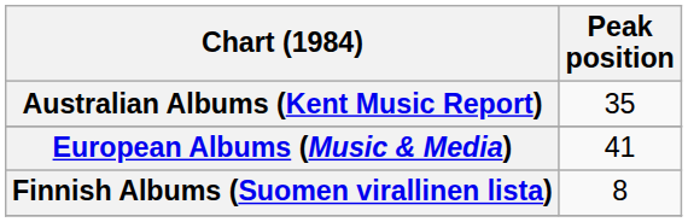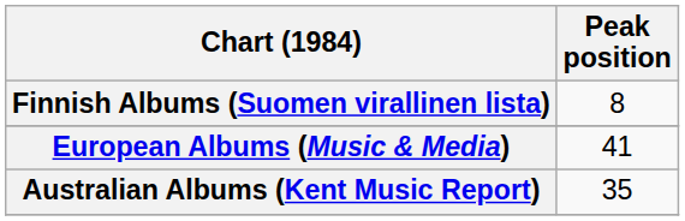 <table class="wikitable sortable plainrowheaders" style="text-align:center">
 <tr>
 <th scope="col">Chart (1984)</th>
 <th scope="col">Peak<br>position</th>
 </tr>
 <tr>
-<th scope="row">Australian Albums (<a href='#'>Kent Music Report</a>)</th>
-<td>35</td>
+<th scope="row">Finnish Albums (<a href='#'>Suomen virallinen lista</a>)</th>
+<td>8</td>
 </tr>
 <tr>
 </tr>
 <tr>
 </tr>
 <tr>
 <th scope="row"><a href='#'>European Albums</a> (<em><a href='#'>Music & Media</a></em>)</th>
 <td>41</td>
 </tr>
 <tr>
-<th scope="row">Finnish Albums (<a href='#'>Suomen virallinen lista</a>)</th>
-<td>8</td>
+<th scope="row">Australian Albums (<a href='#'>Kent Music Report</a>)</th>
+<td>35</td>
 </tr>
 <tr>
 </tr>
 <tr>
 </tr>
 <tr>
 </tr>
 <tr>
 </tr>
 <tr>
 </tr>
 <tr>
 </tr>
 <tr>
 </tr>
 </table>
